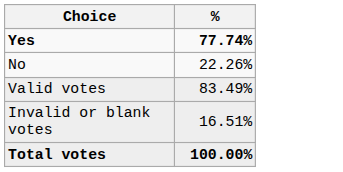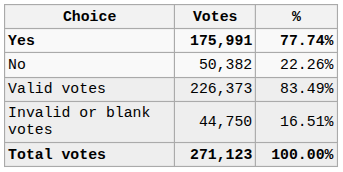 <table class="wikitable">
 <tr>
 <th style=width:11em>Choice</th>
+<th style=width:5em>Votes</th>
 <th style=width:5em>%</th>
 </tr>
 <tr>
 <td> <strong>Yes</strong></td>
+<td style="text-align: right;"><strong>175,991</strong></td>
 <td style="text-align: right;"><strong>77.74%</strong></td>
 </tr>
 <tr>
 <td> No</td>
+<td style="text-align: right;">50,382</td>
 <td style="text-align: right;">22.26%</td>
 </tr>
 <tr style="background-color:#eeeeee" |>
 <td>Valid votes</td>
+<td style="text-align: right;">226,373</td>
 <td style="text-align: right;">83.49%</td>
 </tr>
 <tr style="background-color:#eeeeee" |>
 <td>Invalid or blank votes</td>
+<td style="text-align: right;">44,750</td>
 <td style="text-align: right;">16.51%</td>
 </tr>
 <tr style="background-color:#eeeeee" |>
 <td><strong>Total votes </strong></td>
+<td style="text-align: right;"><strong>271,123</strong></td>
 <td style="text-align: right;"><strong>100.00%</strong></td>
 </tr>
 </table>
